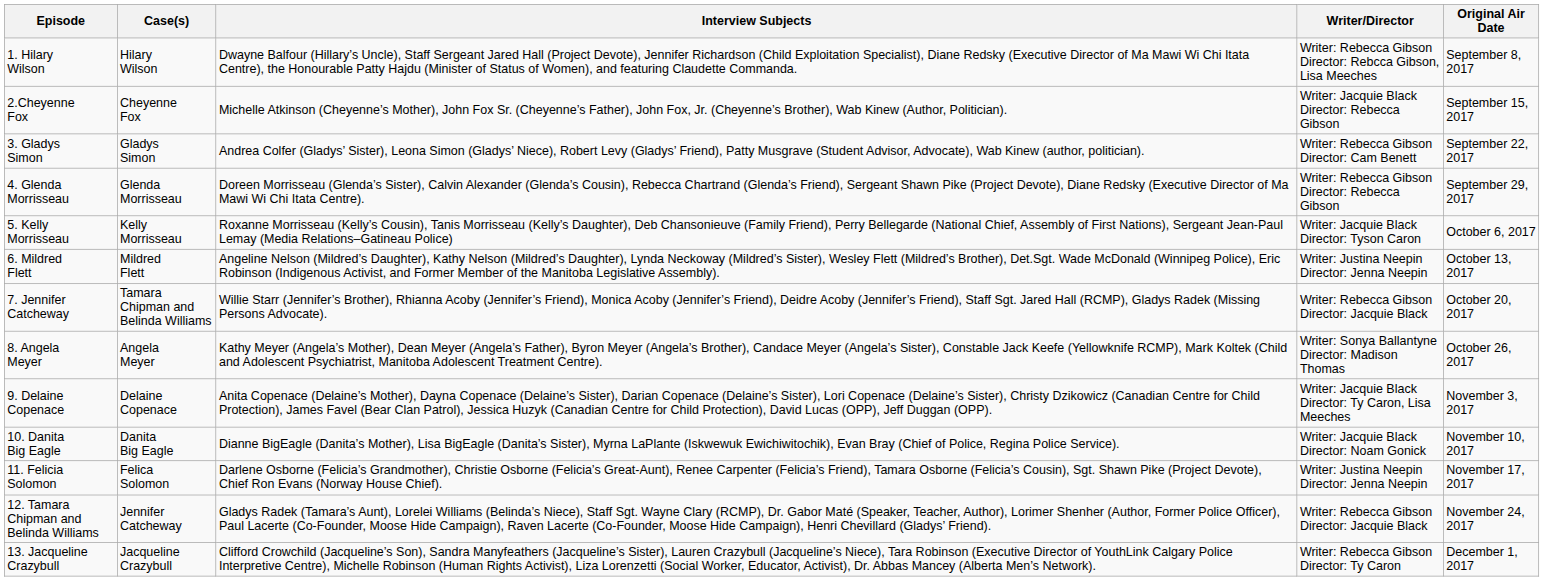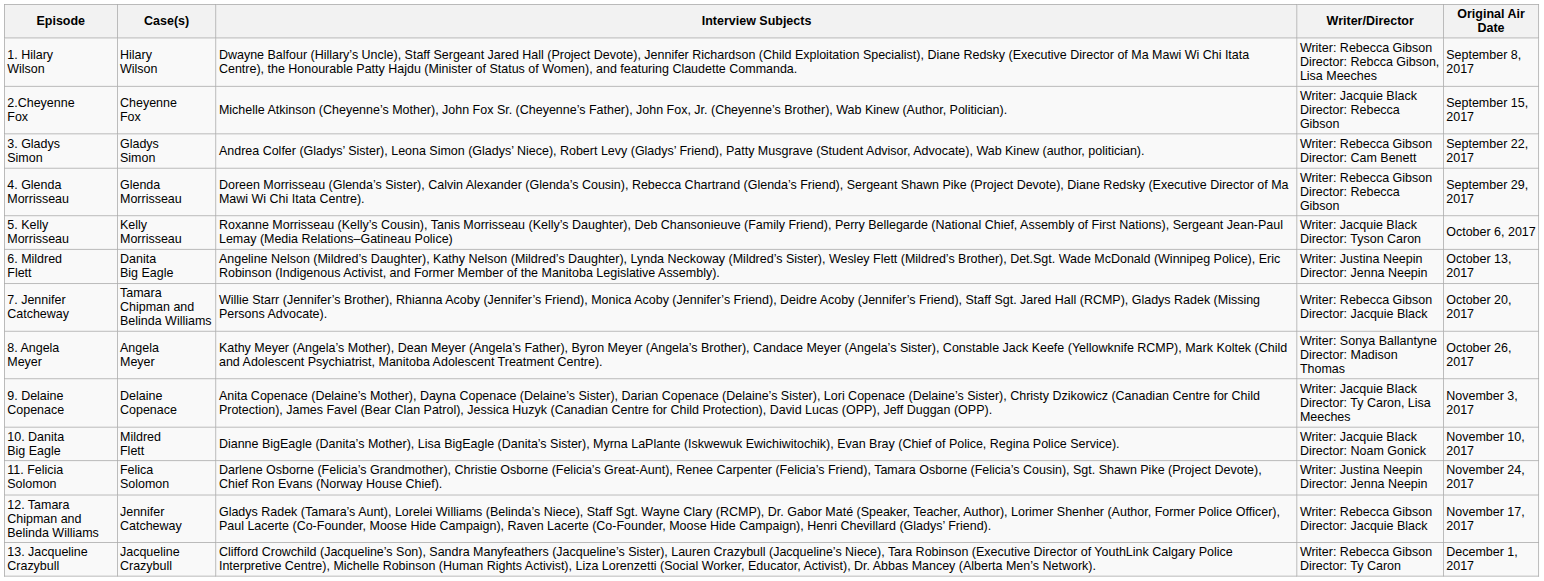 <table class="wikitable">
 <tr>
 <th>Episode</th>
 <th>Case(s)</th>
 <th>Interview Subjects</th>
 <th>Writer/Director</th>
 <th>Original Air Date</th>
 </tr>
 <tr>
 <td>1. Hilary<br>Wilson</td>
 <td>Hilary<br>Wilson</td>
 <td>Dwayne Balfour (Hillary’s Uncle), Staff Sergeant Jared Hall (Project Devote), Jennifer Richardson (Child Exploitation Specialist), Diane Redsky (Executive Director of Ma Mawi Wi Chi Itata Centre), the Honourable Patty Hajdu (Minister of Status of Women), and featuring Claudette Commanda.</td>
 <td>Writer: Rebecca Gibson<br>Director: Rebcca Gibson,<br>Lisa Meeches</td>
 <td>September 8, 2017</td>
 </tr>
 <tr>
 <td>2.Cheyenne<br>Fox</td>
 <td>Cheyenne<br>Fox</td>
 <td>Michelle Atkinson (Cheyenne’s Mother), John Fox Sr. (Cheyenne’s Father), John Fox, Jr. (Cheyenne’s Brother), Wab Kinew (Author, Politician).</td>
 <td>Writer: Jacquie Black<br>Director: Rebecca Gibson</td>
 <td>September 15, 2017</td>
 </tr>
 <tr>
 <td>3. Gladys<br>Simon</td>
 <td>Gladys<br>Simon</td>
 <td>Andrea Colfer (Gladys’ Sister), Leona Simon (Gladys’ Niece), Robert Levy (Gladys’ Friend), Patty Musgrave (Student Advisor, Advocate), Wab Kinew (author, politician).</td>
 <td>Writer: Rebecca Gibson<br>Director: Cam Benett</td>
 <td>September 22, 2017</td>
 </tr>
 <tr>
 <td>4. Glenda<br>Morrisseau</td>
 <td>Glenda<br>Morrisseau</td>
 <td>Doreen Morrisseau (Glenda’s Sister), Calvin Alexander (Glenda’s Cousin), Rebecca Chartrand (Glenda’s Friend), Sergeant Shawn Pike (Project Devote), Diane Redsky (Executive Director of Ma Mawi Wi Chi Itata Centre).</td>
 <td>Writer: Rebecca Gibson<br>Director: Rebecca Gibson</td>
 <td>September 29, 2017</td>
 </tr>
 <tr>
 <td>5. Kelly<br>Morrisseau</td>
 <td>Kelly<br>Morrisseau</td>
 <td>Roxanne Morrisseau (Kelly’s Cousin), Tanis Morrisseau (Kelly’s Daughter), Deb Chansonieuve (Family Friend), Perry Bellegarde (National Chief, Assembly of First Nations), Sergeant Jean-Paul Lemay (Media Relations–Gatineau Police)</td>
 <td>Writer: Jacquie Black<br>Director: Tyson Caron</td>
 <td>October 6, 2017</td>
 </tr>
 <tr>
 <td>6. Mildred<br>Flett</td>
-<td>Mildred<br>Flett</td>
+<td>Danita<br>Big Eagle</td>
 <td>Angeline Nelson (Mildred’s Daughter), Kathy Nelson (Mildred’s Daughter), Lynda Neckoway (Mildred’s Sister), Wesley Flett (Mildred’s Brother), Det.Sgt. Wade McDonald (Winnipeg Police), Eric Robinson (Indigenous Activist, and Former Member of the Manitoba Legislative Assembly).</td>
 <td>Writer: Justina Neepin<br>Director: Jenna Neepin</td>
 <td>October 13, 2017</td>
 </tr>
 <tr>
 <td>7. Jennifer<br>Catcheway</td>
 <td>Tamara Chipman and<br>Belinda Williams</td>
 <td>Willie Starr (Jennifer’s Brother), Rhianna Acoby (Jennifer’s Friend), Monica Acoby (Jennifer’s Friend), Deidre Acoby (Jennifer’s Friend), Staff Sgt. Jared Hall (RCMP), Gladys Radek (Missing Persons Advocate).</td>
 <td>Writer: Rebecca Gibson<br>Director: Jacquie Black</td>
 <td>October 20, 2017</td>
 </tr>
 <tr>
 <td>8. Angela<br>Meyer</td>
 <td>Angela<br>Meyer</td>
 <td>Kathy Meyer (Angela’s Mother), Dean Meyer (Angela’s Father), Byron Meyer (Angela’s Brother), Candace Meyer (Angela’s Sister), Constable Jack Keefe (Yellowknife RCMP), Mark Koltek (Child and Adolescent Psychiatrist, Manitoba Adolescent Treatment Centre).</td>
 <td>Writer: Sonya Ballantyne<br>Director: Madison Thomas</td>
 <td>October 26, 2017</td>
 </tr>
 <tr>
 <td>9. Delaine<br>Copenace</td>
 <td>Delaine<br>Copenace</td>
 <td>Anita Copenace (Delaine’s Mother), Dayna Copenace (Delaine’s Sister), Darian Copenace (Delaine’s Sister), Lori Copenace (Delaine’s Sister), Christy Dzikowicz (Canadian Centre for Child Protection), James Favel (Bear Clan Patrol), Jessica Huzyk (Canadian Centre for Child Protection), David Lucas (OPP), Jeff Duggan (OPP).  </td>
 <td>Writer: Jacquie Black<br>Director: Ty Caron, Lisa Meeches</td>
 <td>November 3, 2017</td>
 </tr>
 <tr>
 <td>10. Danita<br>Big Eagle</td>
-<td>Danita<br>Big Eagle</td>
+<td>Mildred<br>Flett</td>
 <td>Dianne BigEagle (Danita’s Mother), Lisa BigEagle (Danita’s Sister), Myrna LaPlante (Iskwewuk Ewichiwitochik), Evan Bray (Chief of Police, Regina Police Service).</td>
 <td>Writer: Jacquie Black<br>Director: Noam Gonick</td>
 <td>November 10, 2017</td>
 </tr>
 <tr>
 <td>11. Felicia<br>Solomon</td>
 <td>Felica<br>Solomon</td>
 <td>Darlene Osborne (Felicia’s Grandmother), Christie Osborne (Felicia’s Great-Aunt), Renee Carpenter (Felicia’s Friend), Tamara Osborne (Felicia’s Cousin), Sgt. Shawn Pike (Project Devote), Chief Ron Evans (Norway House Chief).</td>
 <td>Writer: Justina Neepin<br>Director: Jenna Neepin</td>
-<td>November 17, 2017</td>
+<td>November 24, 2017</td>
 </tr>
 <tr>
 <td>12. Tamara Chipman and<br>Belinda Williams</td>
 <td>Jennifer<br>Catcheway</td>
 <td>Gladys Radek (Tamara’s Aunt), Lorelei Williams (Belinda’s Niece), Staff Sgt. Wayne Clary (RCMP), Dr. Gabor Maté (Speaker, Teacher, Author), Lorimer Shenher (Author, Former Police Officer), Paul Lacerte (Co-Founder, Moose Hide Campaign), Raven Lacerte (Co-Founder, Moose Hide Campaign), Henri Chevillard (Gladys’ Friend).</td>
 <td>Writer: Rebecca Gibson<br>Director: Jacquie Black</td>
-<td>November 24, 2017</td>
+<td>November 17, 2017</td>
 </tr>
 <tr>
 <td>13. Jacqueline Crazybull</td>
 <td>Jacqueline Crazybull</td>
 <td>Clifford Crowchild (Jacqueline’s Son), Sandra Manyfeathers (Jacqueline’s Sister), Lauren Crazybull (Jacqueline’s Niece), Tara Robinson (Executive Director of YouthLink Calgary Police Interpretive Centre), Michelle Robinson (Human Rights Activist), Liza Lorenzetti (Social Worker, Educator, Activist), Dr. Abbas Mancey (Alberta Men’s Network).</td>
 <td>Writer: Rebecca Gibson<br>Director: Ty Caron</td>
 <td>December 1, 2017</td>
 </tr>
 </table>
